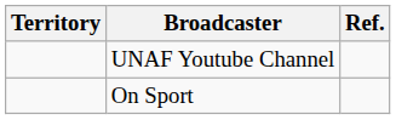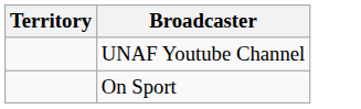 <table class="wikitable">
 <tr>
 <th>Territory</th>
 <th>Broadcaster</th>
-<th>Ref.</th>
 </tr>
 <tr>
 <td></td>
 <td>UNAF Youtube Channel</td>
-<td></td>
 </tr>
 <tr>
 <td></td>
 <td>On Sport</td>
-<td></td>
 </tr>
 </table>
